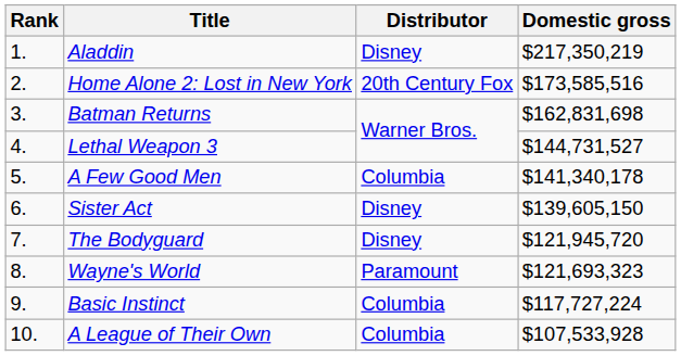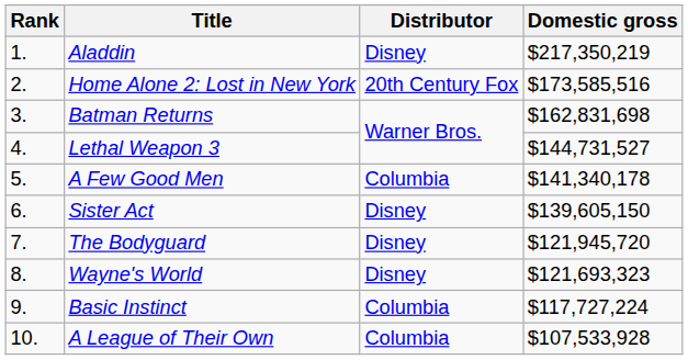 <table class="wikitable sortable" style="margin:auto; margin:auto;">
 <tr>
 <th>Rank</th>
 <th>Title</th>
 <th>Distributor</th>
 <th>Domestic gross</th>
 </tr>
 <tr>
 <td>1.</td>
 <td><em><a href='#'>Aladdin</a></em></td>
 <td><a href='#'>Disney</a></td>
 <td>$217,350,219</td>
 </tr>
 <tr>
 <td>2.</td>
 <td><em><a href='#'>Home Alone 2: Lost in New York</a></em></td>
 <td><a href='#'>20th Century Fox</a></td>
 <td>$173,585,516</td>
 </tr>
 <tr>
 <td>3.</td>
 <td><em><a href='#'>Batman Returns</a></em></td>
 <td rowspan="2"><a href='#'>Warner Bros.</a></td>
 <td>$162,831,698</td>
 </tr>
 <tr>
 <td>4.</td>
 <td><em><a href='#'>Lethal Weapon 3</a></em></td>
 <td>$144,731,527</td>
 </tr>
 <tr>
 <td>5.</td>
 <td><em><a href='#'>A Few Good Men</a></em></td>
 <td><a href='#'>Columbia</a></td>
 <td>$141,340,178</td>
 </tr>
 <tr>
 <td>6.</td>
 <td><em><a href='#'>Sister Act</a></em></td>
 <td><a href='#'>Disney</a></td>
 <td>$139,605,150</td>
 </tr>
 <tr>
 <td>7.</td>
 <td><em><a href='#'>The Bodyguard</a></em></td>
 <td><a href='#'>Disney</a></td>
 <td>$121,945,720</td>
 </tr>
 <tr>
 <td>8.</td>
 <td><em><a href='#'>Wayne's World</a></em></td>
-<td><a href='#'>Paramount</a></td>
+<td><a href='#'>Disney</a></td>
 <td>$121,693,323</td>
 </tr>
 <tr>
 <td>9.</td>
 <td><em><a href='#'>Basic Instinct</a></em></td>
 <td><a href='#'>Columbia</a></td>
 <td>$117,727,224</td>
 </tr>
 <tr>
 <td>10.</td>
 <td><em><a href='#'>A League of Their Own</a></em></td>
 <td><a href='#'>Columbia</a></td>
 <td>$107,533,928</td>
 </tr>
 </table>
